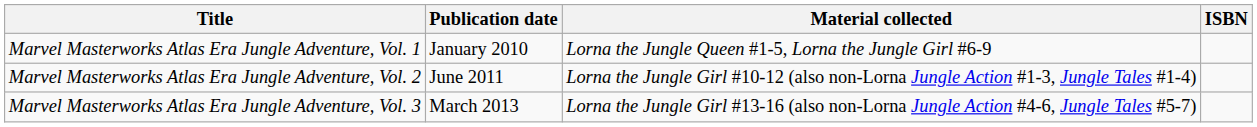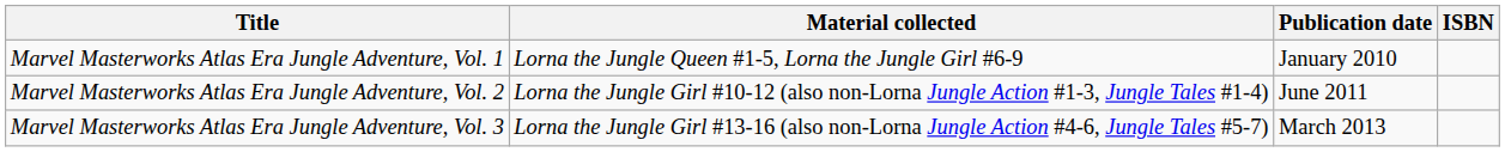 <table class="wikitable">
 <tr>
 <th>Title</th>
+<th>Material collected</th>
 <th>Publication date</th>
-<th>Material collected</th>
 <th>ISBN</th>
 </tr>
 <tr>
 <td><em>Marvel Masterworks Atlas Era Jungle Adventure, Vol. 1</em></td>
+<td><em>Lorna the Jungle Queen</em> #1-5, <em>Lorna the Jungle Girl</em> #6-9</td>
 <td>January 2010</td>
-<td><em>Lorna the Jungle Queen</em> #1-5, <em>Lorna the Jungle Girl</em> #6-9</td>
 <td></td>
 </tr>
 <tr>
 <td><em>Marvel Masterworks Atlas Era Jungle Adventure, Vol. 2</em></td>
+<td><em>Lorna the Jungle Girl</em> #10-12 (also non-Lorna <em><a href='#'>Jungle Action</a></em> #1-3, <em><a href='#'>Jungle Tales</a></em> #1-4)</td>
 <td>June 2011</td>
-<td><em>Lorna the Jungle Girl</em> #10-12 (also non-Lorna <em><a href='#'>Jungle Action</a></em> #1-3, <em><a href='#'>Jungle Tales</a></em> #1-4)</td>
 <td></td>
 </tr>
 <tr>
 <td><em>Marvel Masterworks Atlas Era Jungle Adventure, Vol. 3</em></td>
+<td><em>Lorna the Jungle Girl</em> #13-16 (also non-Lorna <em><a href='#'>Jungle Action</a></em> #4-6, <em><a href='#'>Jungle Tales</a></em> #5-7)</td>
 <td>March 2013</td>
-<td><em>Lorna the Jungle Girl</em> #13-16 (also non-Lorna <em><a href='#'>Jungle Action</a></em> #4-6, <em><a href='#'>Jungle Tales</a></em> #5-7)</td>
 <td></td>
 </tr>
 </table>
